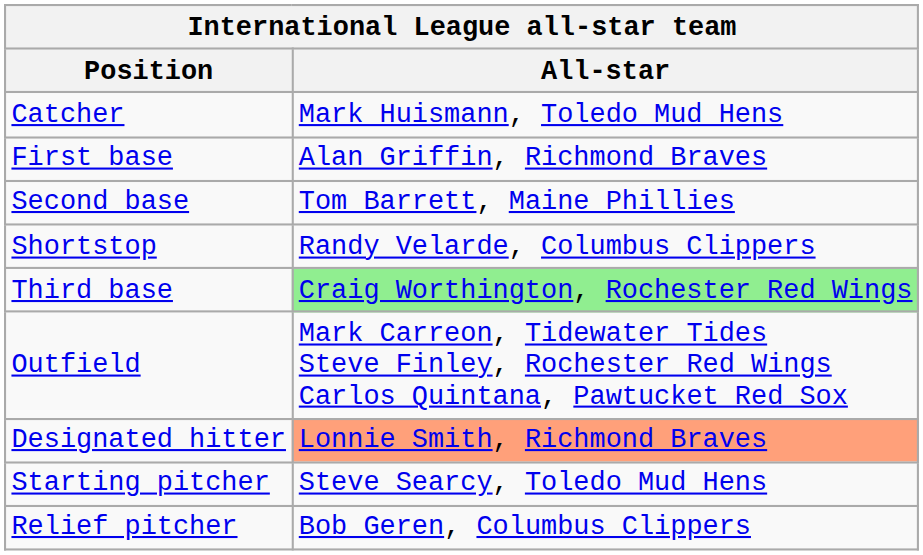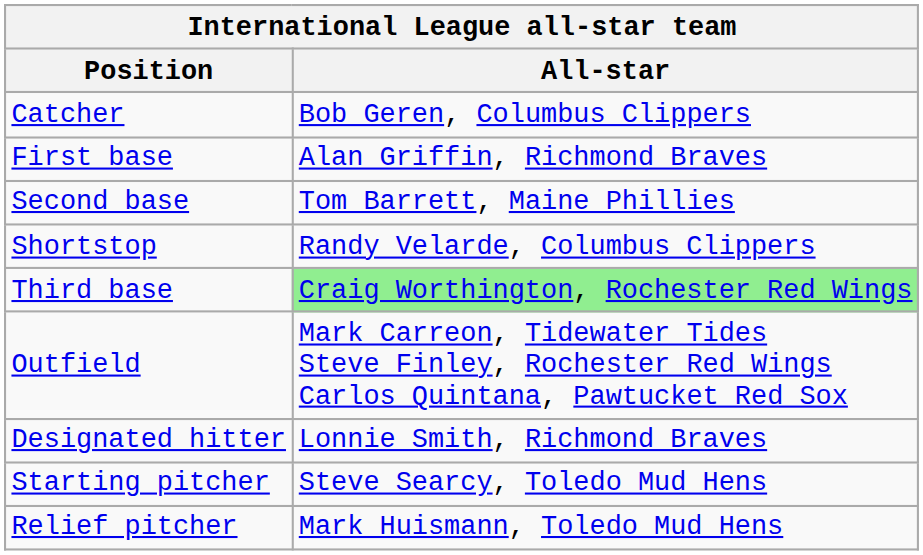 <table class="wikitable">
 <tr>
 <th colspan="2">International League all-star team</th>
 </tr>
 <tr>
 <th>Position</th>
 <th>All-star</th>
 </tr>
 <tr>
 <td><a href='#'>Catcher</a></td>
-<td><a href='#'>Mark Huismann</a>, <a href='#'>Toledo Mud Hens</a></td>
+<td><a href='#'>Bob Geren</a>, <a href='#'>Columbus Clippers</a></td>
 </tr>
 <tr>
 <td><a href='#'>First base</a></td>
 <td><a href='#'>Alan Griffin</a>, <a href='#'>Richmond Braves</a></td>
 </tr>
 <tr>
 <td><a href='#'>Second base</a></td>
 <td><a href='#'>Tom Barrett</a>, <a href='#'>Maine Phillies</a></td>
 </tr>
 <tr>
 <td><a href='#'>Shortstop</a></td>
 <td><a href='#'>Randy Velarde</a>, <a href='#'>Columbus Clippers</a></td>
 </tr>
 <tr>
 <td><a href='#'>Third base</a></td>
 <td style="background: lightgreen;"><a href='#'>Craig Worthington</a>, <a href='#'>Rochester Red Wings</a></td>
 </tr>
 <tr>
 <td><a href='#'>Outfield</a></td>
 <td><a href='#'>Mark Carreon</a>, <a href='#'>Tidewater Tides</a> <br> <a href='#'>Steve Finley</a>, <a href='#'>Rochester Red Wings</a> <br> <a href='#'>Carlos Quintana</a>, <a href='#'>Pawtucket Red Sox</a></td>
 </tr>
 <tr>
 <td><a href='#'>Designated hitter</a></td>
-<td style="background: lightsalmon;"><a href='#'>Lonnie Smith</a>, <a href='#'>Richmond Braves</a></td>
+<td><a href='#'>Lonnie Smith</a>, <a href='#'>Richmond Braves</a></td>
 </tr>
 <tr>
 <td><a href='#'>Starting pitcher</a></td>
 <td><a href='#'>Steve Searcy</a>, <a href='#'>Toledo Mud Hens</a></td>
 </tr>
 <tr>
 <td><a href='#'>Relief pitcher</a></td>
-<td><a href='#'>Bob Geren</a>, <a href='#'>Columbus Clippers</a></td>
+<td><a href='#'>Mark Huismann</a>, <a href='#'>Toledo Mud Hens</a></td>
 </tr>
 </table>
